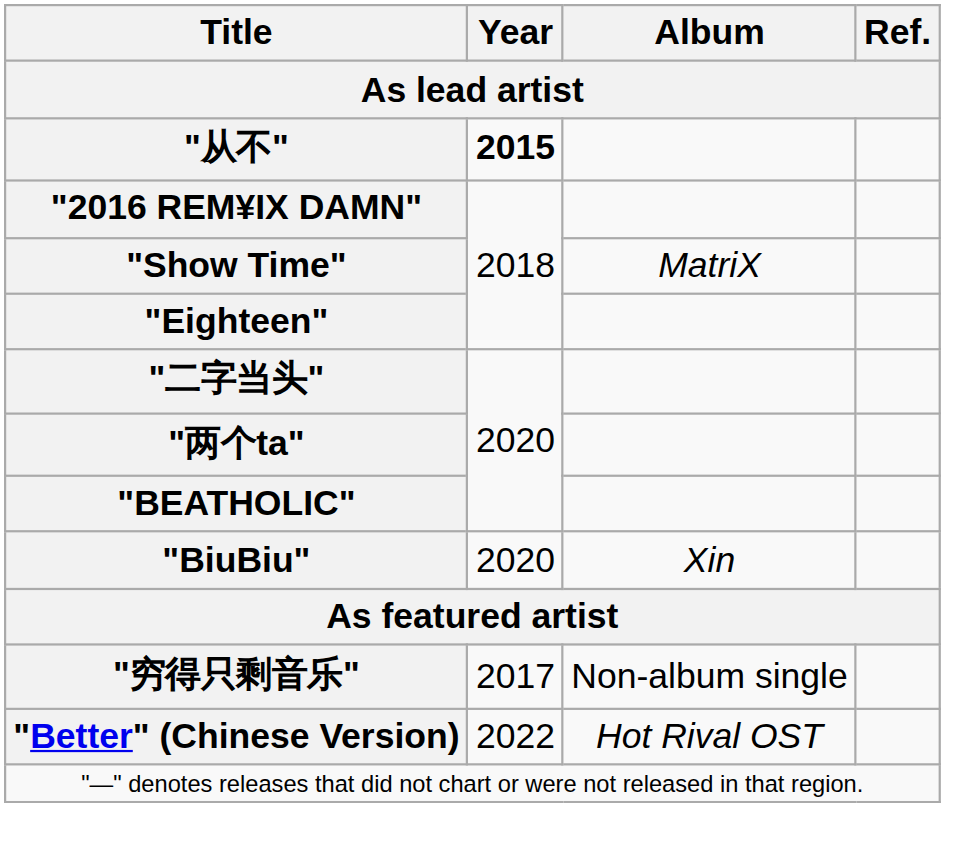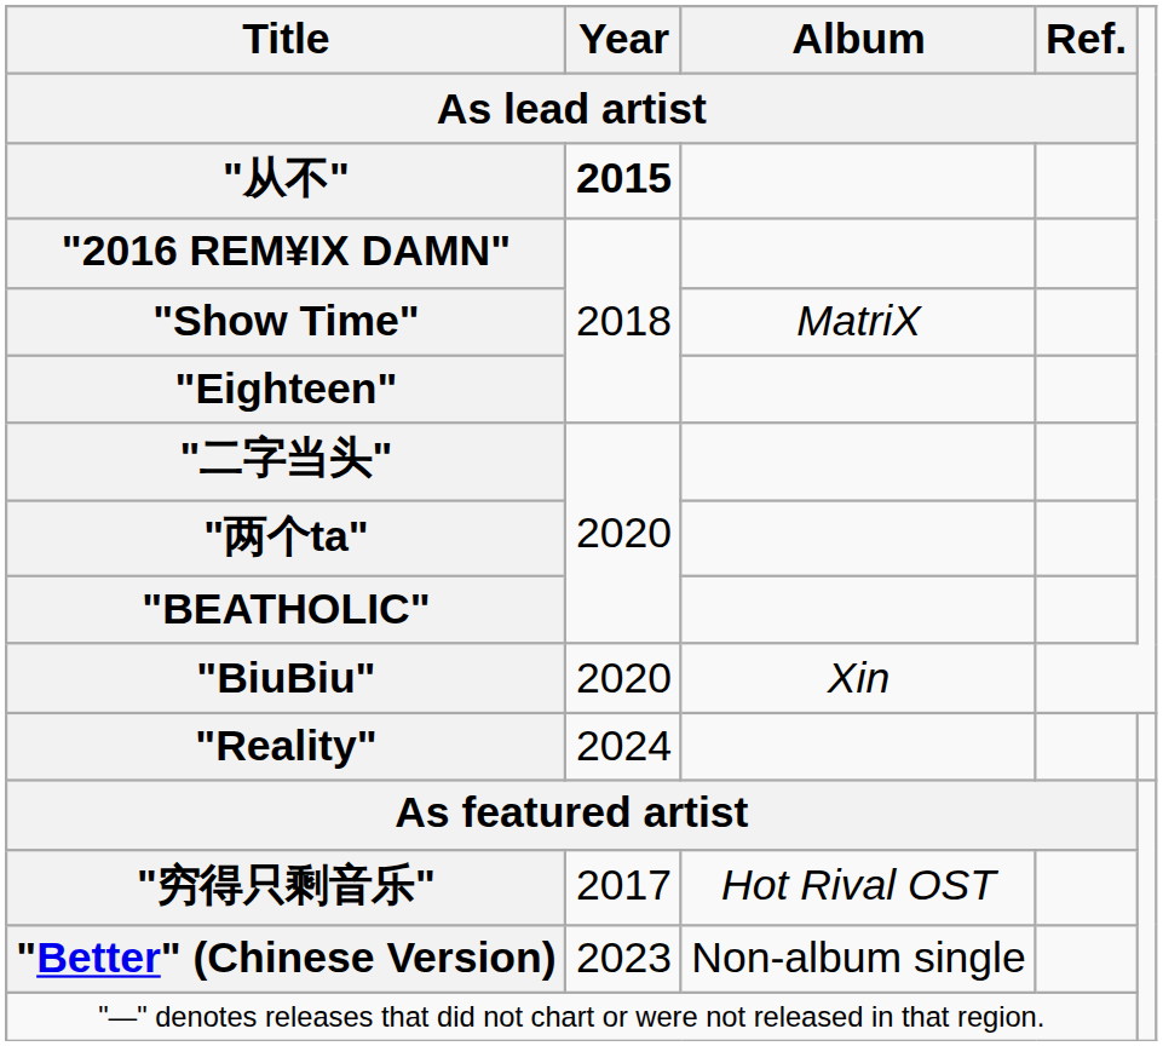 <table class="wikitable plainrowheaders" style="text-align:center;">
 <tr>
 <th scope="col">Title</th>
 <th scope="col">Year</th>
 <th scope="col">Album</th>
 <th>Ref.</th>
 </tr>
 <tr>
 <th colspan="4" scope="col">As lead artist</th>
 </tr>
 <tr>
 <th scope="row">"从不"</th>
 <td><strong>2015</strong></td>
 <td></td>
 <td></td>
 </tr>
 <tr>
 <th scope="row">"2016 REM¥IX DAMN"</th>
 <td rowspan="3">2018</td>
 <td></td>
 <td></td>
 </tr>
 <tr>
 <th scope="row">"Show Time"</th>
 <td><em>MatriX</em></td>
 <td></td>
 </tr>
 <tr>
 <th scope="row">"Eighteen"</th>
 <td></td>
 <td></td>
 </tr>
 <tr>
 <th scope="row">"二字当头"</th>
 <td rowspan="3">2020</td>
 <td></td>
 <td></td>
 </tr>
 <tr>
 <th scope="row">"两个ta"</th>
 <td></td>
 <td></td>
 </tr>
 <tr>
 <th scope="row">"BEATHOLIC"</th>
 <td></td>
 <td></td>
 </tr>
 <tr>
 <th scope="row">"BiuBiu"</th>
 <td>2020</td>
 <td><em>Xin</em></td>
 </tr>
 <tr>
+<th scope="row">"Reality"</th>
+<td>2024</td>
+<td></td>
+<td></td>
+<td></td>
+</tr>
+<tr>
 <th colspan="4" scope="col">As featured artist</th>
 </tr>
 <tr>
 <th scope="row">"穷得只剩音乐"<br></th>
 <td rowspan="1">2017</td>
-<td>Non-album single</td>
+<td><em>Hot Rival OST</em></td>
 <td></td>
 </tr>
 <tr>
 <th scope="row">"<a href='#'>Better</a>" (Chinese Version) <br></th>
-<td rowspan="1">2022</td>
-<td><em>Hot Rival OST</em></td>
+<td rowspan="1">2023</td>
+<td>Non-album single</td>
 <td></td>
 </tr>
 <tr>
 <td colspan="4" style="font-size:8pt">"—" denotes releases that did not chart or were not released in that region.</td>
 </tr>
 </table>
